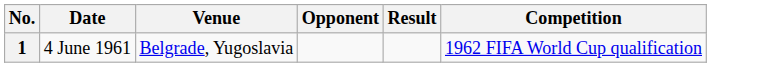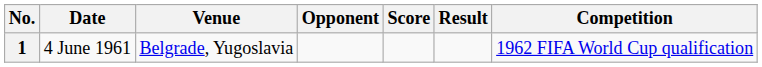 <table class="wikitable plainrowheaders sortable">
 <tr>
 <th scope="col">No.</th>
 <th scope="col" data-sort-type="date">Date</th>
 <th scope="col">Venue</th>
 <th scope="col">Opponent</th>
+<th scope="col">Score</th>
 <th scope="col">Result</th>
 <th scope="col">Competition</th>
 </tr>
 <tr>
 <th scope="row">1</th>
 <td>4 June 1961</td>
 <td><a href='#'>Belgrade</a>, Yugoslavia</td>
 <td></td>
 <td></td>
+<td></td>
 <td><a href='#'>1962 FIFA World Cup qualification</a></td>
 </tr>
 </table>
